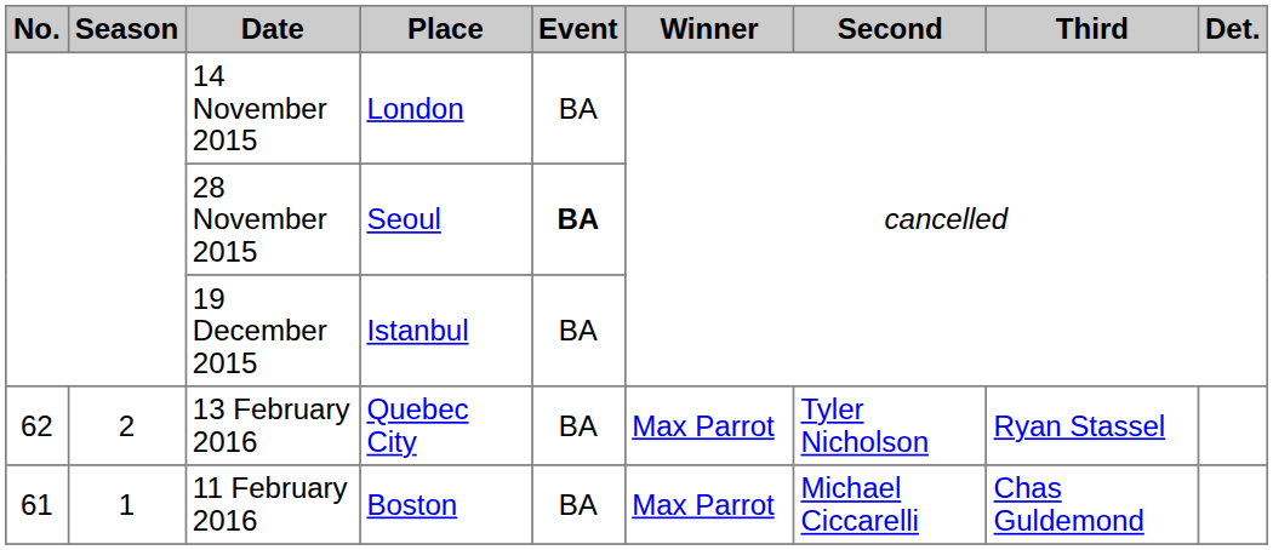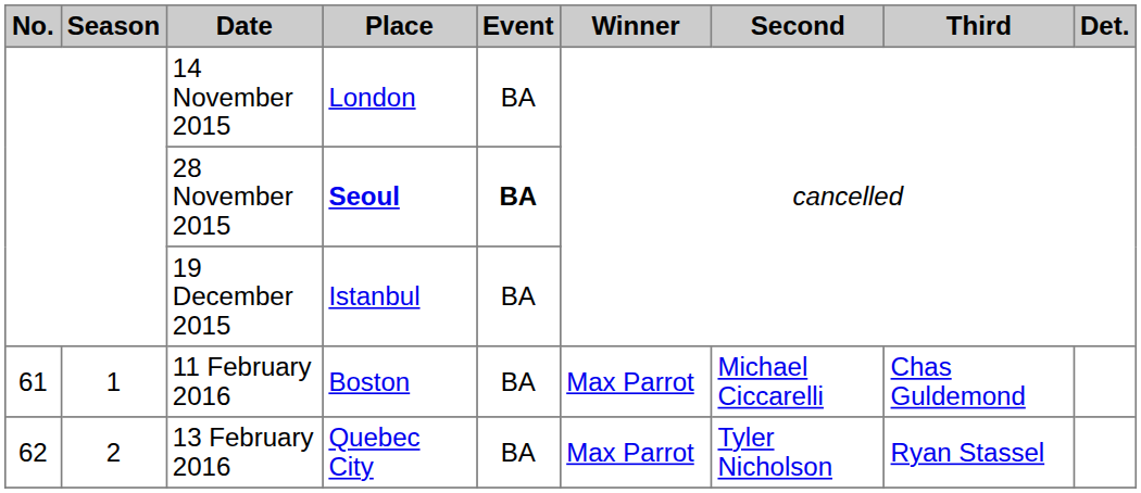 <table cellpadding="3" cellspacing="0" border="1" style="background:#ffffff; font-size:90%; border:grey solid 1px; border-collapse:collapse;">
 <tr style="background:#ccc; text-align:center;">
 <th width=25>No.</th>
 <th width=30>Season</th>
 <th style="width:135px;">Date</th>
 <th style="width:200px;">Place</th>
 <th style="width:15px;">Event</th>
 <th style="width:200px;">Winner</th>
 <th style="width:200px;">Second</th>
 <th style="width:200px;">Third</th>
 <th style="width:15px;">Det.</th>
 </tr>
 <tr>
 <td colspan=2 rowspan=3></td>
 <td>14 November 2015</td>
 <td> <a href='#'>London</a></td>
 <td align=center>BA</td>
 <td colspan=4 rowspan=3 align=center><em>cancelled</em></td>
 </tr>
 <tr>
 <td>28 November 2015</td>
-<td> <a href='#'>Seoul</a></td>
+<td><strong> <a href='#'>Seoul</a></strong></td>
 <td align=center><strong>BA</strong></td>
 </tr>
 <tr>
 <td>19 December 2015</td>
 <td> <a href='#'>Istanbul</a></td>
 <td align=center>BA</td>
+</tr>
+<tr>
+<td align=center>61</td>
+<td align=center>1</td>
+<td>11 February 2016</td>
+<td> <a href='#'>Boston</a></td>
+<td align=center>BA</td>
+<td> <a href='#'>Max Parrot</a></td>
+<td> <a href='#'>Michael Ciccarelli</a></td>
+<td> <a href='#'>Chas Guldemond</a></td>
+<td></td>
 </tr>
 <tr>
 <td align=center>62</td>
 <td align=center>2</td>
 <td>13 February 2016</td>
 <td> <a href='#'>Quebec City</a></td>
 <td align=center>BA</td>
 <td> <a href='#'>Max Parrot</a></td>
 <td> <a href='#'>Tyler Nicholson</a></td>
 <td> <a href='#'>Ryan Stassel</a></td>
 <td></td>
 </tr>
-<tr>
-<td align=center>61</td>
-<td align=center>1</td>
-<td>11 February 2016</td>
-<td> <a href='#'>Boston</a></td>
-<td align=center>BA</td>
-<td> <a href='#'>Max Parrot</a></td>
-<td> <a href='#'>Michael Ciccarelli</a></td>
-<td> <a href='#'>Chas Guldemond</a></td>
-<td></td>
-</tr>
 </table>
